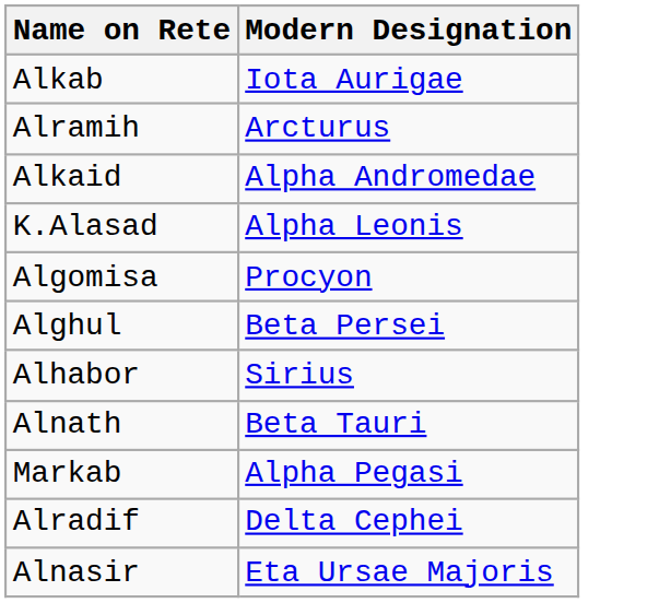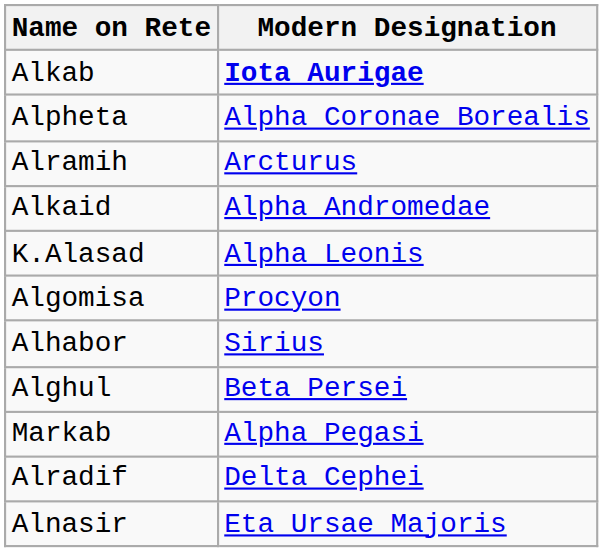 <table class='wikitable'>
 <tr>
 <th>Name on Rete</th>
 <th>Modern Designation</th>
 </tr>
 <tr>
 <td>Alkab</td>
-<td><a href='#'>Iota Aurigae</a></td>
+<td><strong><a href='#'>Iota Aurigae</a></strong></td>
+</tr>
+<tr>
+<td>Alpheta</td>
+<td><a href='#'>Alpha Coronae Borealis</a></td>
 </tr>
 <tr>
 <td>Alramih</td>
 <td><a href='#'>Arcturus</a></td>
 </tr>
 <tr>
 <td>Alkaid</td>
 <td><a href='#'>Alpha Andromedae</a></td>
 </tr>
 <tr>
 <td>K.Alasad</td>
 <td><a href='#'>Alpha Leonis</a></td>
 </tr>
 <tr>
 <td>Algomisa</td>
 <td><a href='#'>Procyon</a></td>
 </tr>
 <tr>
-<td>Alghul</td>
-<td><a href='#'>Beta Persei</a></td>
-</tr>
-<tr>
 <td>Alhabor</td>
 <td><a href='#'>Sirius</a></td>
 </tr>
 <tr>
-<td>Alnath</td>
-<td><a href='#'>Beta Tauri</a></td>
+<td>Alghul</td>
+<td><a href='#'>Beta Persei</a></td>
 </tr>
 <tr>
 <td>Markab</td>
 <td><a href='#'>Alpha Pegasi</a></td>
 </tr>
 <tr>
 <td>Alradif</td>
 <td><a href='#'>Delta Cephei</a></td>
 </tr>
 <tr>
 <td>Alnasir</td>
 <td><a href='#'>Eta Ursae Majoris</a></td>
 </tr>
 </table>
